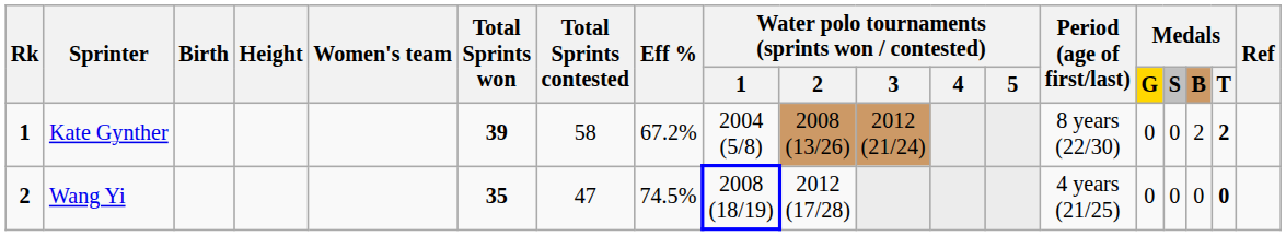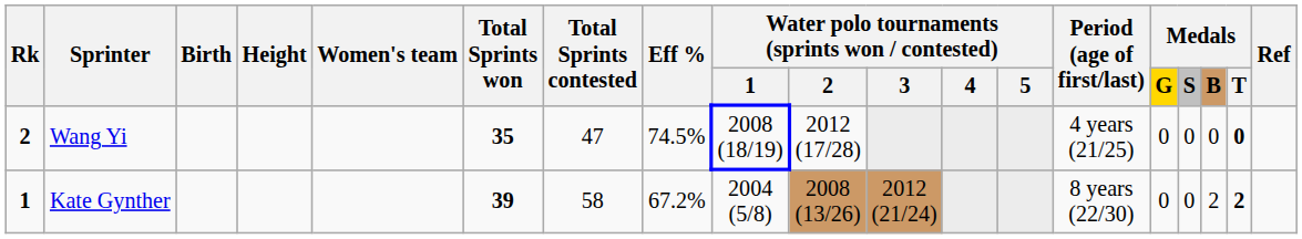 <table class="wikitable sortable" style="text-align: center; font-size: 80%; margin-left: 1em;">
 <tr>
 <th rowspan="2">Rk</th>
 <th rowspan="2">Sprinter</th>
 <th rowspan="2">Birth</th>
 <th rowspan="2">Height</th>
 <th rowspan="2">Women's team</th>
 <th rowspan="2">Total<br>Sprints<br>won</th>
 <th rowspan="2">Total<br>Sprints<br>contested</th>
 <th rowspan="2">Eff %</th>
 <th colspan="5">Water polo tournaments<br>(sprints won / contested)</th>
 <th rowspan="2">Period<br>(age of<br>first/last)</th>
 <th colspan="4">Medals</th>
 <th rowspan="2" class="unsortable">Ref</th>
 </tr>
 <tr>
 <th>1</th>
 <th class="unsortable">2</th>
 <th class="unsortable">3</th>
 <th style="width: 2em;" class="unsortable">4</th>
 <th style="width: 2em;" class="unsortable">5</th>
 <th style="background-color: gold;">G</th>
 <th style="background-color: silver;">S</th>
 <th style="background-color: #cc9966;">B</th>
 <th>T</th>
 </tr>
 <tr>
+<td><strong>2</strong></td>
+<td style="text-align: left;" data-sort-value="Wang, Yi"><a href='#'>Wang Yi</a></td>
+<td></td>
+<td></td>
+<td style="text-align: left;"></td>
+<td><strong>35</strong></td>
+<td>47</td>
+<td>74.5%</td>
+<td style="border: 2px solid blue;">2008<br>(18/19)</td>
+<td>2012<br>(17/28)</td>
+<td style="background-color: #ececec;"></td>
+<td style="background-color: #ececec;"></td>
+<td style="background-color: #ececec;"></td>
+<td>4 years<br>(21/25)</td>
+<td>0</td>
+<td>0</td>
+<td>0</td>
+<td><strong>0</strong></td>
+<td></td>
+</tr>
+<tr>
 <td><strong>1</strong></td>
 <td style="text-align: left;" data-sort-value="Gynther, Kate"><a href='#'>Kate Gynther</a></td>
 <td></td>
 <td></td>
 <td style="text-align: left;"></td>
 <td><strong>39</strong></td>
 <td>58</td>
 <td>67.2%</td>
 <td>2004<br>(5/8)</td>
 <td style="background-color: #cc9966;">2008<br>(13/26)</td>
 <td style="background-color: #cc9966;">2012<br>(21/24)</td>
 <td style="background-color: #ececec;"></td>
 <td style="background-color: #ececec;"></td>
 <td>8 years<br>(22/30)</td>
 <td>0</td>
 <td>0</td>
 <td>2</td>
 <td><strong>2</strong></td>
 <td></td>
 </tr>
-<tr>
-<td><strong>2</strong></td>
-<td style="text-align: left;" data-sort-value="Wang, Yi"><a href='#'>Wang Yi</a></td>
-<td></td>
-<td></td>
-<td style="text-align: left;"></td>
-<td><strong>35</strong></td>
-<td>47</td>
-<td>74.5%</td>
-<td style="border: 2px solid blue;">2008<br>(18/19)</td>
-<td>2012<br>(17/28)</td>
-<td style="background-color: #ececec;"></td>
-<td style="background-color: #ececec;"></td>
-<td style="background-color: #ececec;"></td>
-<td>4 years<br>(21/25)</td>
-<td>0</td>
-<td>0</td>
-<td>0</td>
-<td><strong>0</strong></td>
-<td></td>
-</tr>
 </table>
